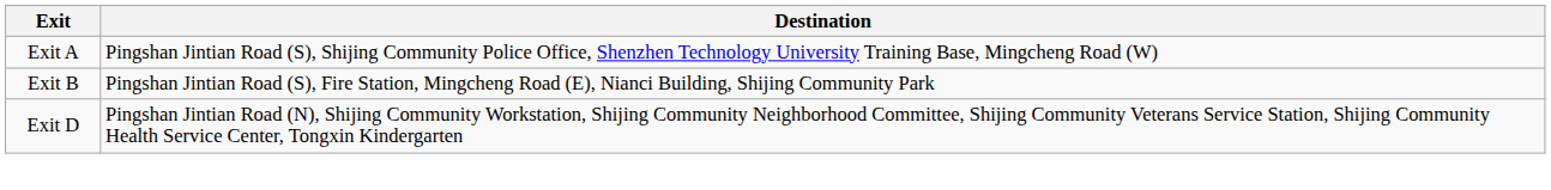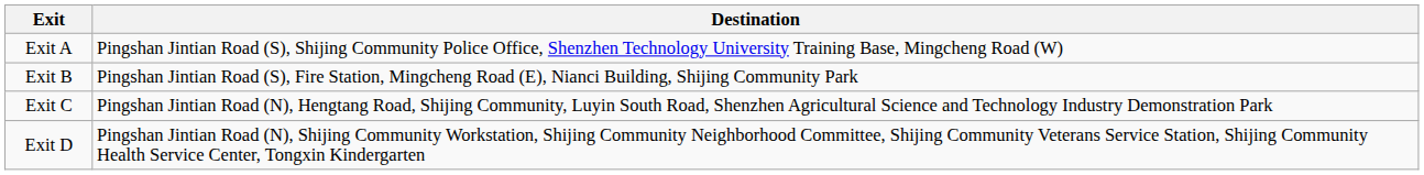 <table class="wikitable">
 <tr>
 <th style="width:70px">Exit</th>
 <th>Destination</th>
 </tr>
 <tr>
 <td align=center>Exit A</td>
 <td>Pingshan Jintian Road (S), Shijing Community Police Office, <a href='#'>Shenzhen Technology University</a> Training Base, Mingcheng Road (W)</td>
 </tr>
 <tr>
 <td align=center>Exit B</td>
 <td>Pingshan Jintian Road (S), Fire Station, Mingcheng Road (E), Nianci Building, Shijing Community Park</td>
 </tr>
 <tr>
+<td align=center>Exit C</td>
+<td>Pingshan Jintian Road (N), Hengtang Road, Shijing Community, Luyin South Road, Shenzhen Agricultural Science and Technology Industry Demonstration Park</td>
+</tr>
+<tr>
 <td align=center>Exit D</td>
 <td>Pingshan Jintian Road (N), Shijing Community Workstation, Shijing Community Neighborhood Committee, Shijing Community Veterans Service Station, Shijing Community Health Service Center, Tongxin Kindergarten</td>
 </tr>
 </table>
